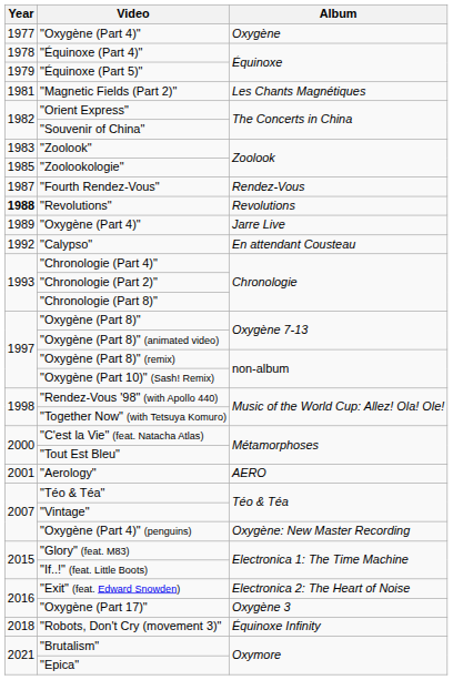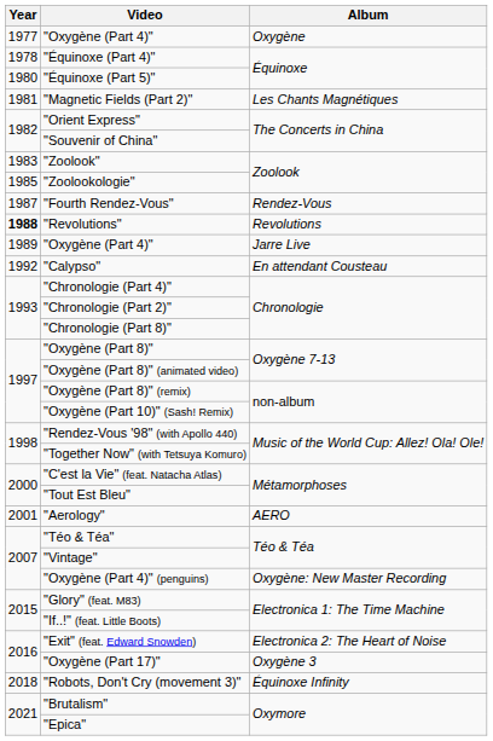 <table class="wikitable">
 <tr>
 <th>Year</th>
 <th>Video</th>
 <th>Album</th>
 </tr>
 <tr>
 <td>1977</td>
 <td>"Oxygène (Part 4)"</td>
 <td><em>Oxygène</em></td>
 </tr>
 <tr>
 <td>1978</td>
 <td>"Équinoxe (Part 4)"</td>
 <td rowspan="2"><em>Équinoxe</em></td>
 </tr>
 <tr>
-<td>1979</td>
+<td>1980</td>
 <td>"Équinoxe (Part 5)"</td>
 </tr>
 <tr>
 <td>1981</td>
 <td>"Magnetic Fields (Part 2)"</td>
 <td><em>Les Chants Magnétiques</em></td>
 </tr>
 <tr>
 <td rowspan="2">1982</td>
 <td>"Orient Express"</td>
 <td rowspan="2"><em>The Concerts in China</em></td>
 </tr>
 <tr>
 <td>"Souvenir of China"</td>
 </tr>
 <tr>
 <td>1983</td>
 <td>"Zoolook"</td>
 <td rowspan="2"><em>Zoolook</em></td>
 </tr>
 <tr>
 <td>1985</td>
 <td>"Zoolookologie"</td>
 </tr>
 <tr>
 <td>1987</td>
 <td>"Fourth Rendez-Vous"</td>
 <td><em>Rendez-Vous</em></td>
 </tr>
 <tr>
 <td><strong>1988</strong></td>
 <td>"Revolutions"</td>
 <td><em>Revolutions</em></td>
 </tr>
 <tr>
 <td>1989</td>
 <td>"Oxygène (Part 4)"</td>
 <td><em>Jarre Live</em></td>
 </tr>
 <tr>
 <td>1992</td>
 <td>"Calypso"</td>
 <td><em>En attendant Cousteau</em></td>
 </tr>
 <tr>
 <td rowspan="3">1993</td>
 <td>"Chronologie (Part 4)"</td>
 <td rowspan="3"><em>Chronologie</em></td>
 </tr>
 <tr>
 <td>"Chronologie (Part 2)"</td>
 </tr>
 <tr>
 <td>"Chronologie (Part 8)"</td>
 </tr>
 <tr>
 <td rowspan="4">1997</td>
 <td>"Oxygène (Part 8)"</td>
 <td rowspan="2"><em>Oxygène 7-13</em></td>
 </tr>
 <tr>
 <td>"Oxygène (Part 8)" <small>(animated video)</small></td>
 </tr>
 <tr>
 <td>"Oxygène (Part 8)" <small>(remix)</small></td>
 <td rowspan="2">non-album</td>
 </tr>
 <tr>
 <td>"Oxygène (Part 10)" <small>(Sash! Remix)</small></td>
 </tr>
 <tr>
 <td rowspan="2">1998</td>
 <td>"Rendez-Vous '98" <small>(with Apollo 440)</small></td>
 <td rowspan="2"><em>Music of the World Cup: Allez! Ola! Ole!</em></td>
 </tr>
 <tr>
 <td>"Together Now" <small>(with Tetsuya Komuro)</small></td>
 </tr>
 <tr>
 <td rowspan="2">2000</td>
 <td>"C'est la Vie" <small>(feat. Natacha Atlas)</small></td>
 <td rowspan="2"><em>Métamorphoses</em></td>
 </tr>
 <tr>
 <td>"Tout Est Bleu"</td>
 </tr>
 <tr>
 <td>2001</td>
 <td>"Aerology"</td>
 <td><em>AERO</em></td>
 </tr>
 <tr>
 <td rowspan="3">2007</td>
 <td>"Téo & Téa"</td>
 <td rowspan="2"><em>Téo & Téa</em></td>
 </tr>
 <tr>
 <td>"Vintage"</td>
 </tr>
 <tr>
 <td>"Oxygène (Part 4)" <small>(penguins)</small></td>
 <td><em>Oxygène: New Master Recording</em></td>
 </tr>
 <tr>
 <td rowspan="2">2015</td>
 <td>"Glory" <small>(feat. M83)</small></td>
 <td rowspan="2"><em>Electronica 1: The Time Machine</em></td>
 </tr>
 <tr>
 <td>"If..!" <small>(feat. Little Boots)</small></td>
 </tr>
 <tr>
 <td rowspan="2">2016</td>
 <td>"Exit" <small>(feat. <a href='#'>Edward Snowden</a>)</small></td>
 <td><em>Electronica 2: The Heart of Noise</em></td>
 </tr>
 <tr>
 <td>"Oxygène (Part 17)"</td>
 <td><em>Oxygène 3</em></td>
 </tr>
 <tr>
 <td>2018</td>
 <td>"Robots, Don't Cry (movement 3)"</td>
 <td><em>Équinoxe Infinity</em></td>
 </tr>
 <tr>
 <td rowspan="2">2021</td>
 <td>"Brutalism"</td>
 <td rowspan="2"><em>Oxymore</em></td>
 </tr>
 <tr>
 <td>"Epica"</td>
 </tr>
 </table>
